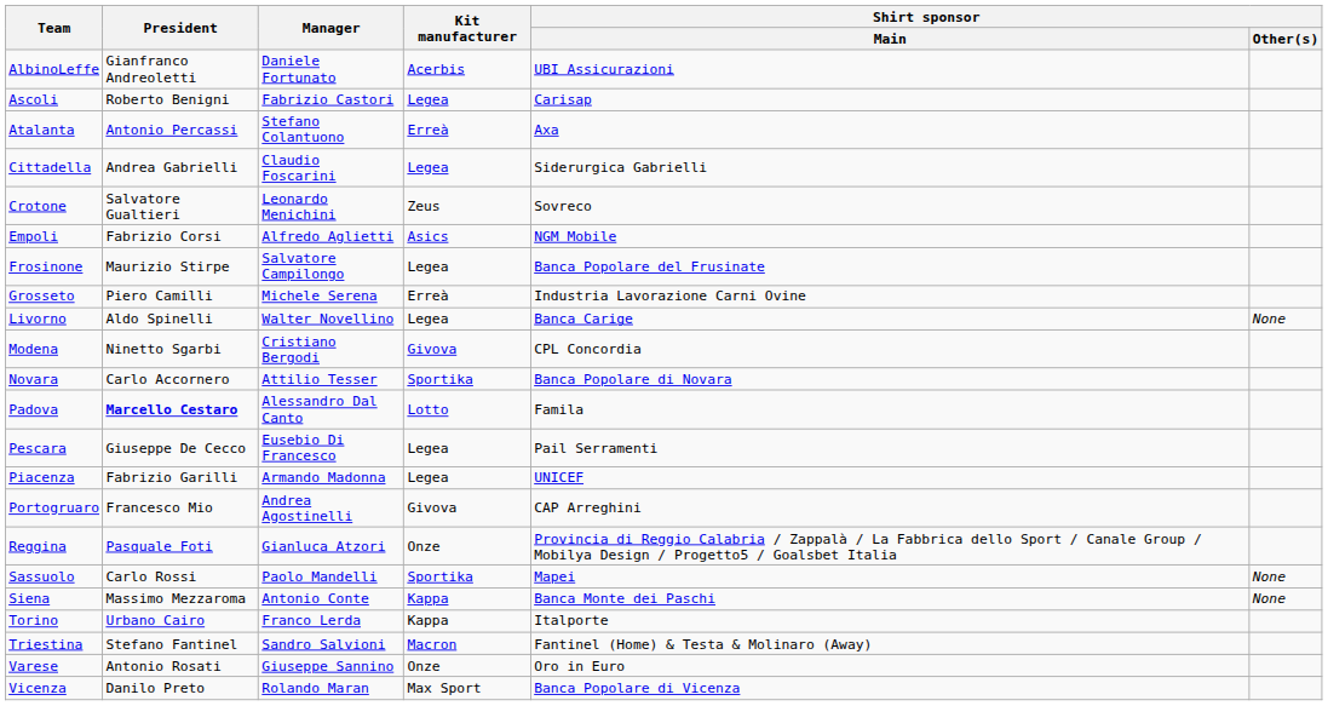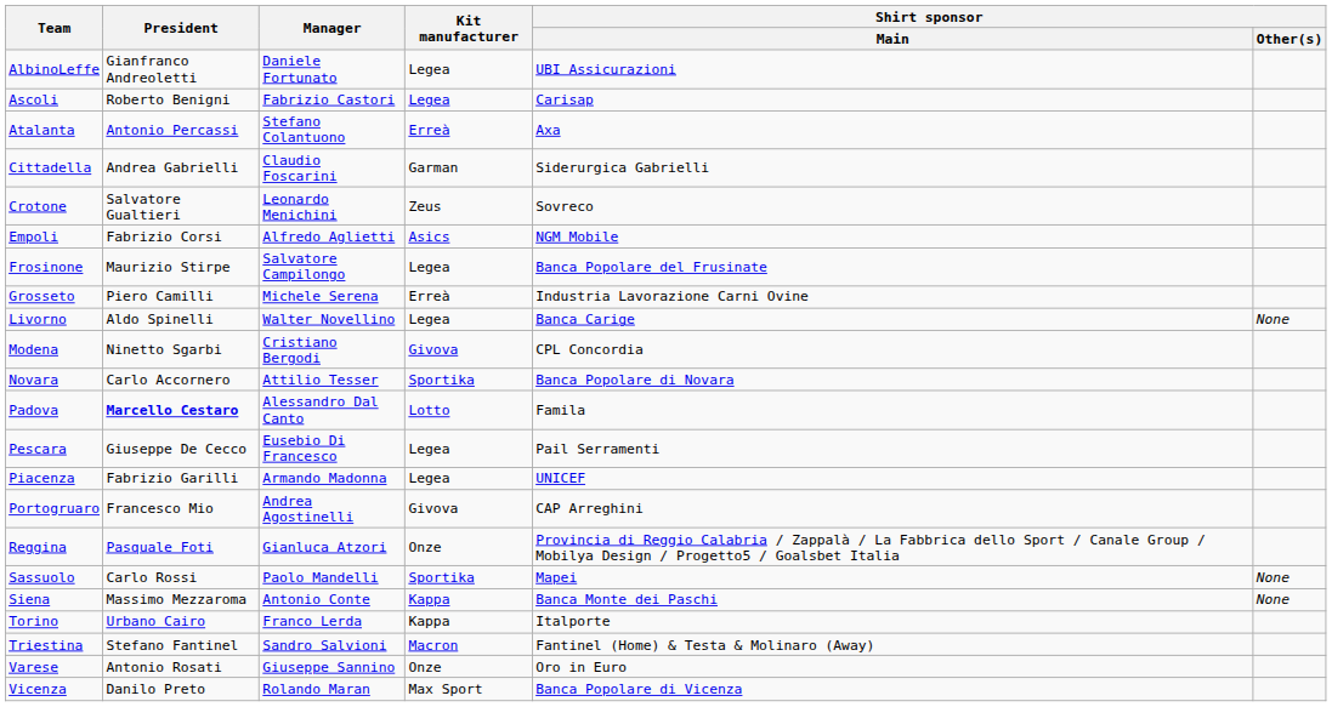 <table class="wikitable">
 <tr>
 <th rowspan="2">Team</th>
 <th rowspan="2">President</th>
 <th rowspan="2">Manager</th>
 <th rowspan="2">Kit manufacturer</th>
 <th colspan="2">Shirt sponsor</th>
 </tr>
 <tr>
 <th>Main</th>
 <th>Other(s)</th>
 </tr>
 <tr>
 <td><a href='#'>AlbinoLeffe</a></td>
 <td> Gianfranco Andreoletti</td>
 <td> <a href='#'>Daniele Fortunato</a></td>
-<td><a href='#'>Acerbis</a></td>
+<td>Legea</td>
 <td><a href='#'>UBI Assicurazioni</a></td>
 <td></td>
 </tr>
 <tr>
 <td><a href='#'>Ascoli</a></td>
 <td> Roberto Benigni</td>
 <td> <a href='#'>Fabrizio Castori</a></td>
 <td><a href='#'>Legea</a></td>
 <td><a href='#'>Carisap</a></td>
 <td></td>
 </tr>
 <tr>
 <td><a href='#'>Atalanta</a></td>
 <td> <a href='#'>Antonio Percassi</a></td>
 <td> <a href='#'>Stefano Colantuono</a></td>
 <td><a href='#'>Erreà</a></td>
 <td><a href='#'>Axa</a></td>
 <td></td>
 </tr>
 <tr>
 <td><a href='#'>Cittadella</a></td>
 <td> Andrea Gabrielli</td>
 <td> <a href='#'>Claudio Foscarini</a></td>
-<td><a href='#'>Legea</a></td>
+<td>Garman</td>
 <td>Siderurgica Gabrielli</td>
 <td></td>
 </tr>
 <tr>
 <td><a href='#'>Crotone</a></td>
 <td> Salvatore Gualtieri</td>
 <td> <a href='#'>Leonardo Menichini</a></td>
 <td>Zeus</td>
 <td>Sovreco</td>
 <td></td>
 </tr>
 <tr>
 <td><a href='#'>Empoli</a></td>
 <td> Fabrizio Corsi</td>
 <td> <a href='#'>Alfredo Aglietti</a></td>
 <td><a href='#'>Asics</a></td>
 <td><a href='#'>NGM Mobile</a></td>
 <td></td>
 </tr>
 <tr>
 <td><a href='#'>Frosinone</a></td>
 <td> Maurizio Stirpe</td>
 <td> <a href='#'>Salvatore Campilongo</a></td>
 <td>Legea</td>
 <td><a href='#'>Banca Popolare del Frusinate</a></td>
 <td></td>
 </tr>
 <tr>
 <td><a href='#'>Grosseto</a></td>
 <td> Piero Camilli</td>
 <td> <a href='#'>Michele Serena</a></td>
 <td>Erreà</td>
 <td>Industria Lavorazione Carni Ovine</td>
 <td></td>
 </tr>
 <tr>
 <td><a href='#'>Livorno</a></td>
 <td> Aldo Spinelli</td>
 <td> <a href='#'>Walter Novellino</a></td>
 <td>Legea</td>
 <td><a href='#'>Banca Carige</a></td>
 <td><em>None</em></td>
 </tr>
 <tr>
 <td><a href='#'>Modena</a></td>
 <td> Ninetto Sgarbi</td>
 <td> <a href='#'>Cristiano Bergodi</a></td>
 <td><a href='#'>Givova</a></td>
 <td>CPL Concordia</td>
 <td></td>
 </tr>
 <tr>
 <td><a href='#'>Novara</a></td>
 <td> Carlo Accornero</td>
 <td> <a href='#'>Attilio Tesser</a></td>
 <td><a href='#'>Sportika</a></td>
 <td><a href='#'>Banca Popolare di Novara</a></td>
 <td></td>
 </tr>
 <tr>
 <td><a href='#'>Padova</a></td>
 <td><strong> <a href='#'>Marcello Cestaro</a></strong></td>
 <td> <a href='#'>Alessandro Dal Canto</a></td>
 <td><a href='#'>Lotto</a></td>
 <td>Famila</td>
 <td></td>
 </tr>
 <tr>
 <td><a href='#'>Pescara</a></td>
 <td> Giuseppe De Cecco</td>
 <td> <a href='#'>Eusebio Di Francesco</a></td>
 <td>Legea</td>
 <td>Pail Serramenti</td>
 <td></td>
 </tr>
 <tr>
 <td><a href='#'>Piacenza</a></td>
 <td> Fabrizio Garilli</td>
 <td> <a href='#'>Armando Madonna</a></td>
 <td>Legea</td>
 <td><a href='#'>UNICEF</a></td>
 <td></td>
 </tr>
 <tr>
 <td><a href='#'>Portogruaro</a></td>
 <td> Francesco Mio</td>
 <td> <a href='#'>Andrea Agostinelli</a></td>
 <td>Givova</td>
 <td>CAP Arreghini</td>
 <td></td>
 </tr>
 <tr>
 <td><a href='#'>Reggina</a></td>
 <td> <a href='#'>Pasquale Foti</a></td>
 <td> <a href='#'>Gianluca Atzori</a></td>
 <td>Onze</td>
 <td><a href='#'>Provincia di Reggio Calabria</a> / Zappalà / La Fabbrica dello Sport / Canale Group / Mobilya Design / Progetto5 / Goalsbet Italia</td>
 <td></td>
 </tr>
 <tr>
 <td><a href='#'>Sassuolo</a></td>
 <td> Carlo Rossi</td>
 <td> <a href='#'>Paolo Mandelli</a></td>
 <td><a href='#'>Sportika</a></td>
 <td><a href='#'>Mapei</a></td>
 <td><em>None</em></td>
 </tr>
 <tr>
 <td><a href='#'>Siena</a></td>
 <td> Massimo Mezzaroma</td>
 <td> <a href='#'>Antonio Conte</a></td>
 <td><a href='#'>Kappa</a></td>
 <td><a href='#'>Banca Monte dei Paschi</a></td>
 <td><em>None</em></td>
 </tr>
 <tr>
 <td><a href='#'>Torino</a></td>
 <td> <a href='#'>Urbano Cairo</a></td>
 <td> <a href='#'>Franco Lerda</a></td>
 <td>Kappa</td>
 <td>Italporte</td>
 <td></td>
 </tr>
 <tr>
 <td><a href='#'>Triestina</a></td>
 <td> Stefano Fantinel</td>
 <td> <a href='#'>Sandro Salvioni</a></td>
 <td><a href='#'>Macron</a></td>
 <td>Fantinel (Home) & Testa & Molinaro (Away)</td>
 <td></td>
 </tr>
 <tr>
 <td><a href='#'>Varese</a></td>
 <td> Antonio Rosati</td>
 <td> <a href='#'>Giuseppe Sannino</a></td>
 <td>Onze</td>
 <td>Oro in Euro</td>
 <td></td>
 </tr>
 <tr>
 <td><a href='#'>Vicenza</a></td>
 <td> Danilo Preto</td>
 <td> <a href='#'>Rolando Maran</a></td>
 <td>Max Sport</td>
 <td><a href='#'>Banca Popolare di Vicenza</a></td>
 <td></td>
 </tr>
 </table>
